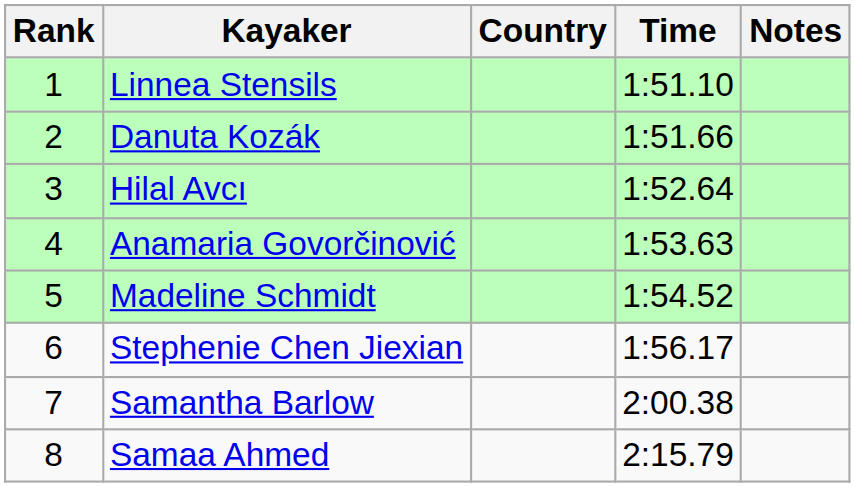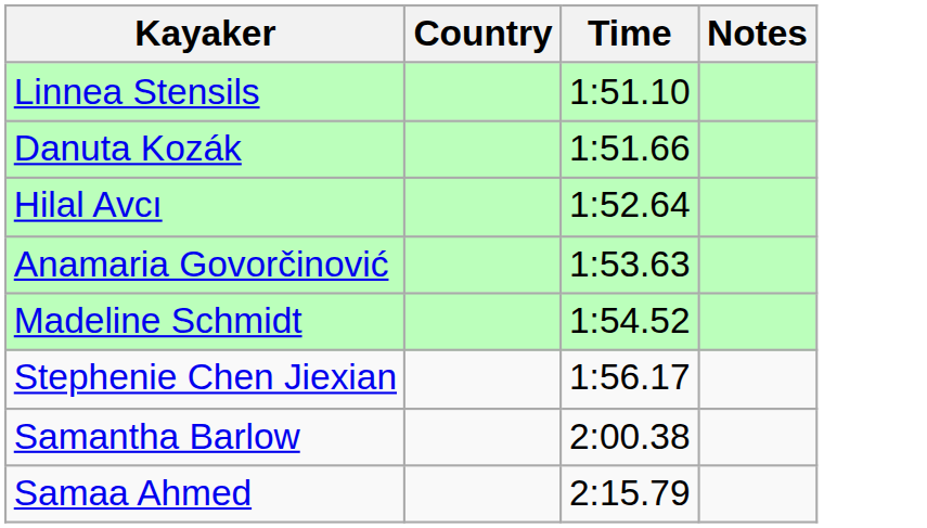 <table class="wikitable" style="text-align:center">
 <tr>
-<th>Rank</th>
 <th>Kayaker</th>
 <th>Country</th>
 <th>Time</th>
 <th>Notes</th>
 </tr>
 <tr bgcolor=bbffbb>
-<td>1</td>
 <td align="left"><a href='#'>Linnea Stensils</a></td>
 <td align="left"></td>
 <td>1:51.10</td>
 <td></td>
 </tr>
 <tr bgcolor=bbffbb>
-<td>2</td>
 <td align="left"><a href='#'>Danuta Kozák</a></td>
 <td align="left"></td>
 <td>1:51.66</td>
 <td></td>
 </tr>
 <tr bgcolor=bbffbb>
-<td>3</td>
 <td align="left"><a href='#'>Hilal Avcı</a></td>
 <td align="left"></td>
 <td>1:52.64</td>
 <td></td>
 </tr>
 <tr bgcolor=bbffbb>
-<td>4</td>
 <td align="left"><a href='#'>Anamaria Govorčinović</a></td>
 <td align="left"></td>
 <td>1:53.63</td>
 <td></td>
 </tr>
 <tr bgcolor=bbffbb>
-<td>5</td>
 <td align="left"><a href='#'>Madeline Schmidt</a></td>
 <td align="left"></td>
 <td>1:54.52</td>
 <td></td>
 </tr>
 <tr>
-<td>6</td>
 <td align="left"><a href='#'>Stephenie Chen Jiexian</a></td>
 <td align="left"></td>
 <td>1:56.17</td>
 <td></td>
 </tr>
 <tr>
-<td>7</td>
 <td align="left"><a href='#'>Samantha Barlow</a></td>
 <td align="left"></td>
 <td>2:00.38</td>
 <td></td>
 </tr>
 <tr>
-<td>8</td>
 <td align="left"><a href='#'>Samaa Ahmed</a></td>
 <td align="left"></td>
 <td>2:15.79</td>
 <td></td>
 </tr>
 </table>
